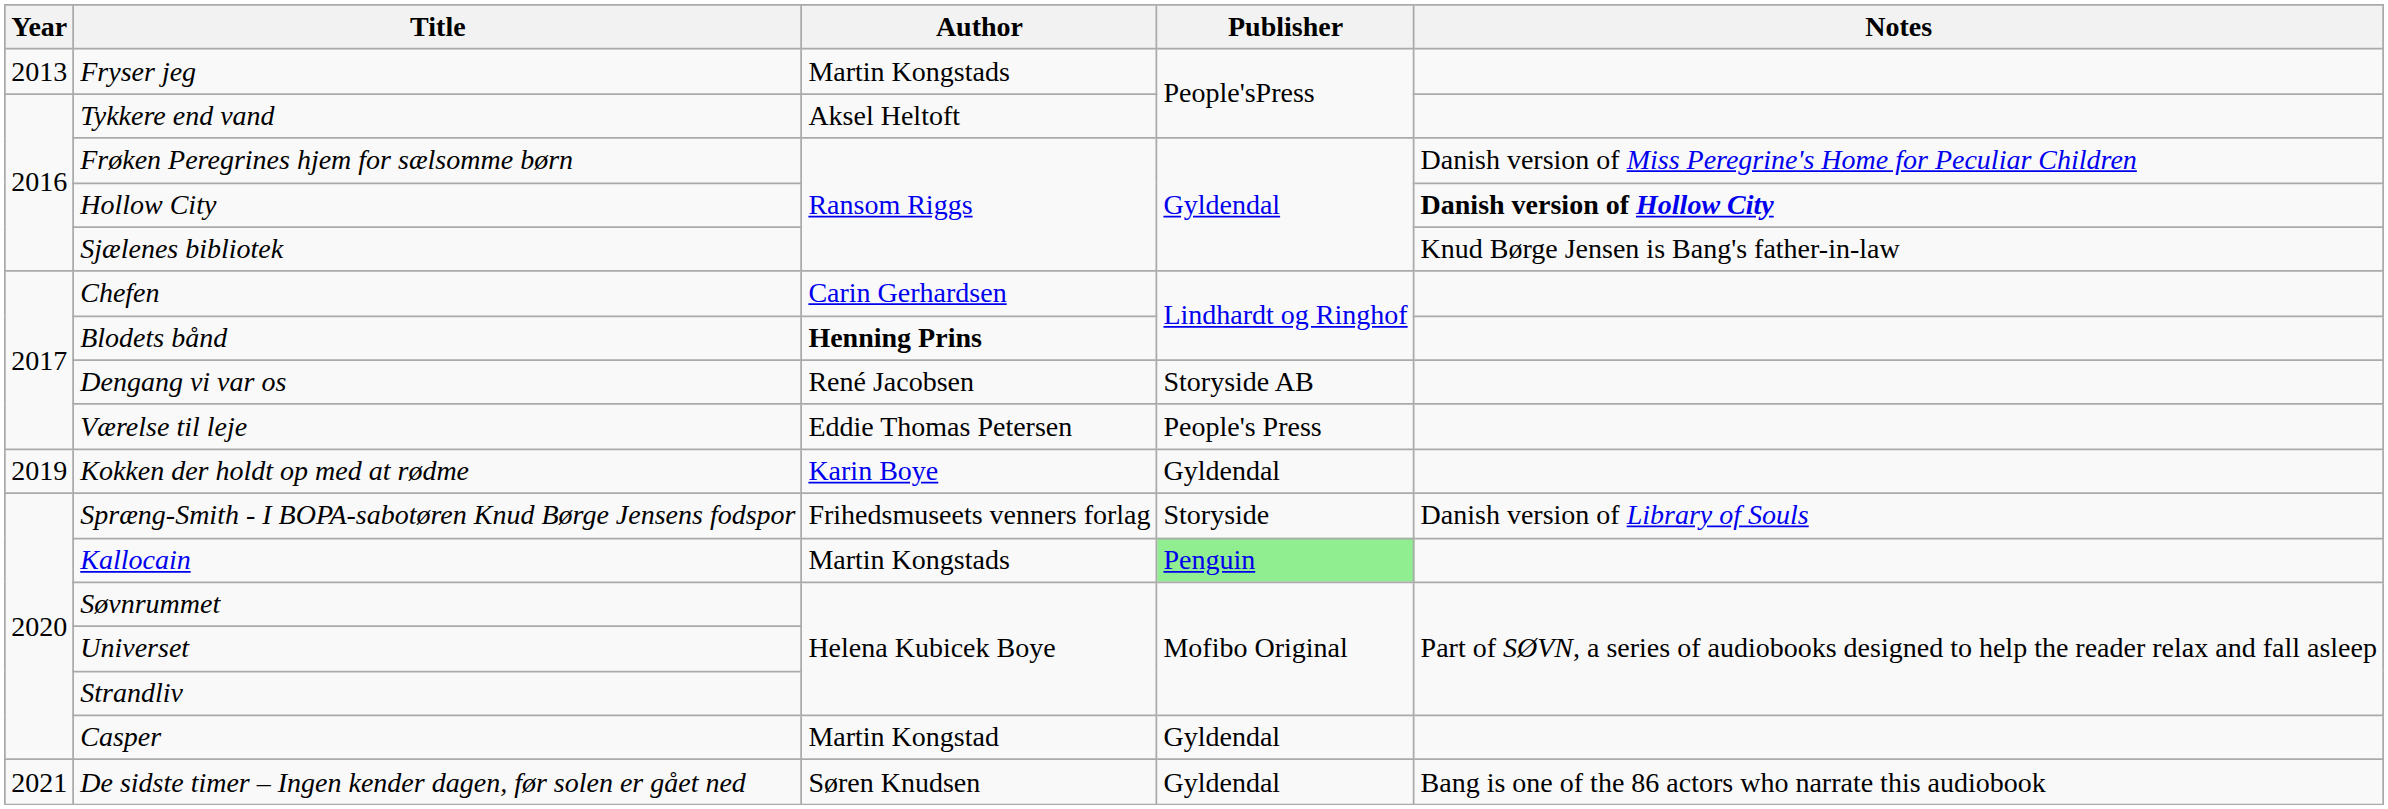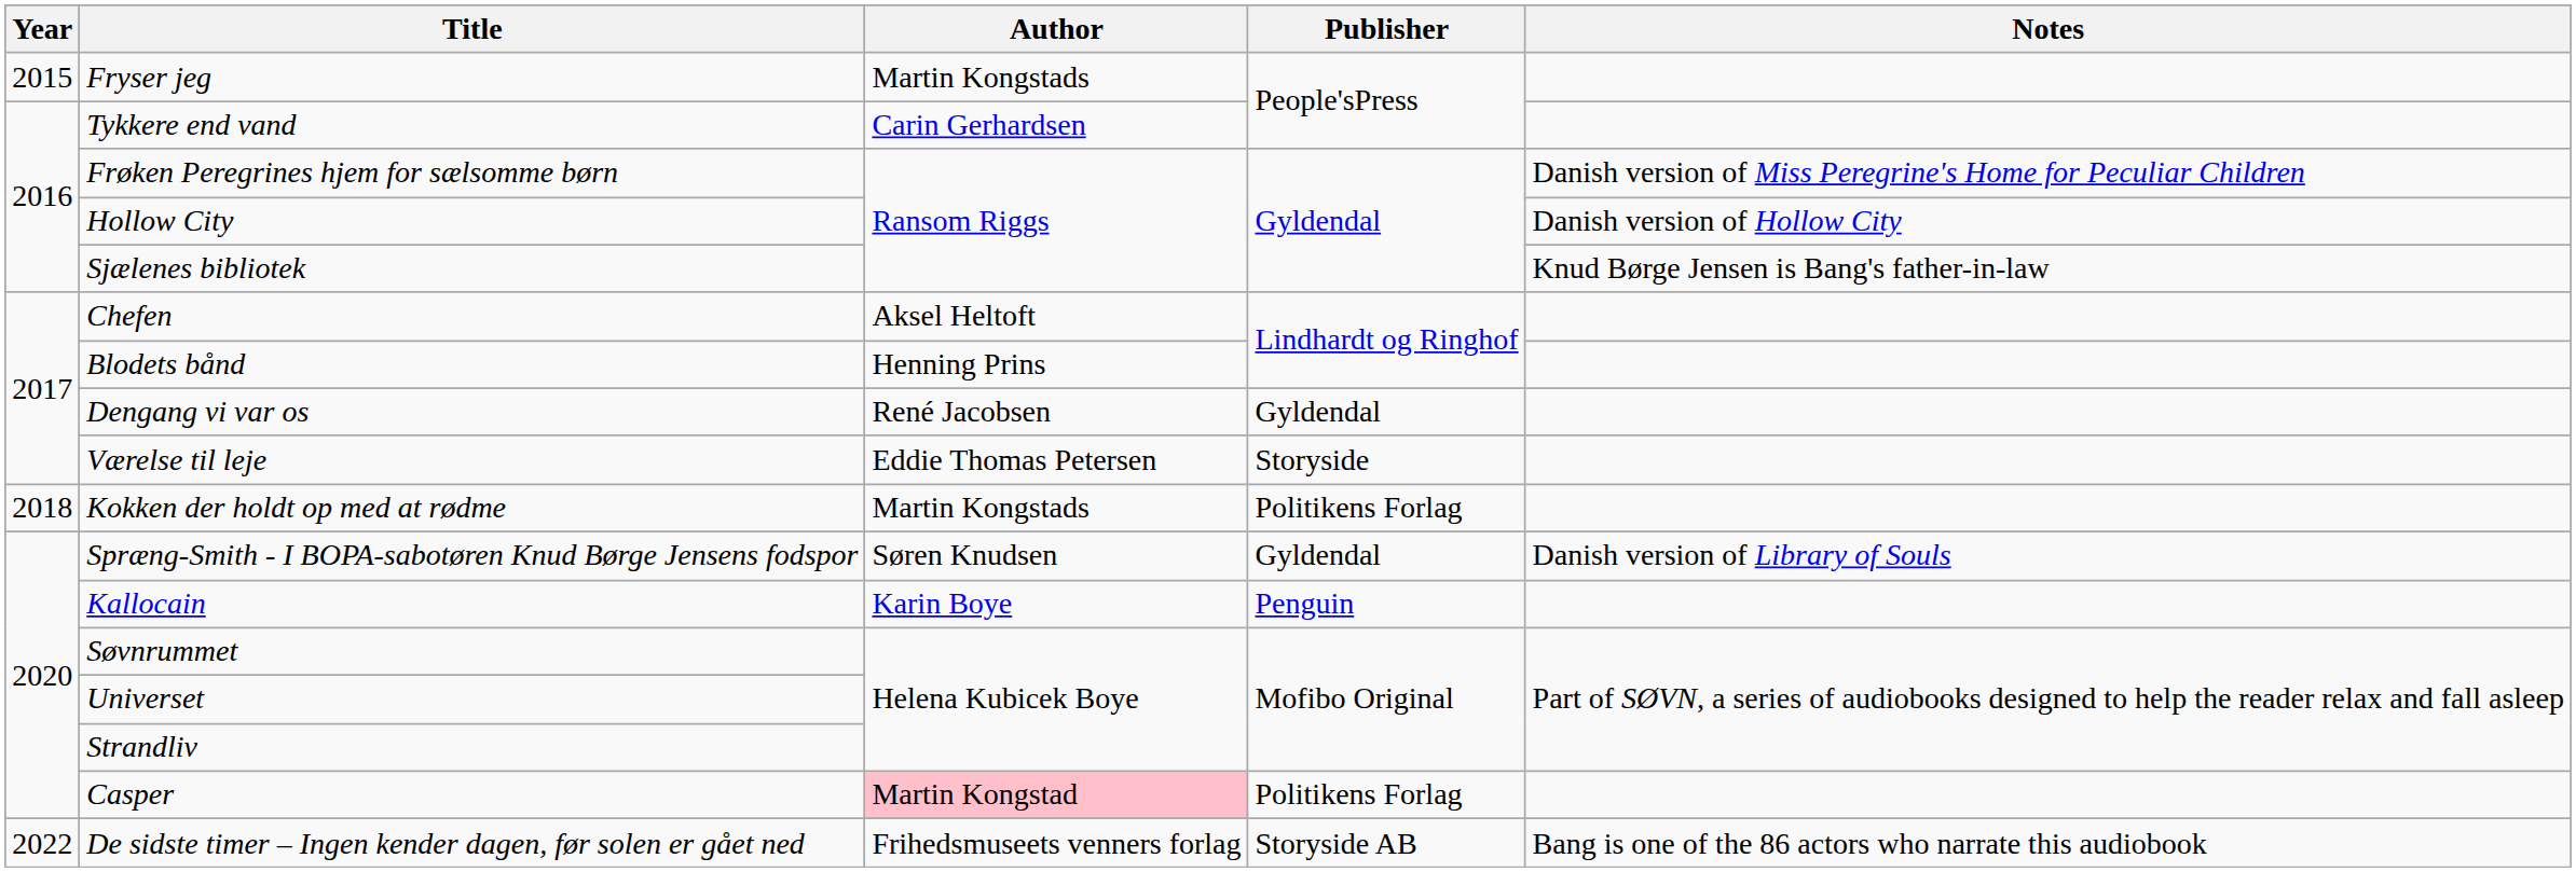 <table class="wikitable sortable">
 <tr>
 <th>Year</th>
 <th>Title</th>
 <th>Author</th>
 <th>Publisher</th>
 <th class="unsortable">Notes</th>
 </tr>
 <tr>
-<td>2013</td>
+<td>2015</td>
 <td><em>Fryser jeg</em></td>
 <td>Martin Kongstads</td>
 <td rowspan="2">People'sPress</td>
 <td></td>
 </tr>
 <tr>
 <td rowspan="4">2016</td>
 <td><em>Tykkere end vand</em></td>
-<td>Aksel Heltoft</td>
+<td><a href='#'>Carin Gerhardsen</a></td>
 <td></td>
 </tr>
 <tr>
 <td><em>Frøken Peregrines hjem for sælsomme børn</em></td>
 <td rowspan="3"><a href='#'>Ransom Riggs</a></td>
 <td rowspan="3"><a href='#'>Gyldendal</a></td>
 <td>Danish version of <em><a href='#'>Miss Peregrine's Home for Peculiar Children</a></em></td>
 </tr>
 <tr>
 <td><em>Hollow City</em></td>
-<td><strong>Danish version of <a href='#'><em>Hollow City</em></a></strong></td>
+<td>Danish version of <a href='#'><em>Hollow City</em></a></td>
 </tr>
 <tr>
 <td><em>Sjælenes bibliotek</em></td>
 <td>Knud Børge Jensen is Bang's father-in-law</td>
 </tr>
 <tr>
 <td rowspan="4">2017</td>
 <td><em>Chefen</em></td>
-<td><a href='#'>Carin Gerhardsen</a></td>
+<td>Aksel Heltoft</td>
 <td rowspan="2"><a href='#'>Lindhardt og Ringhof</a></td>
 <td></td>
 </tr>
 <tr>
 <td><em>Blodets bånd</em></td>
-<td><strong>Henning Prins</strong></td>
+<td>Henning Prins</td>
 <td></td>
 </tr>
 <tr>
 <td><em>Dengang vi var os</em></td>
 <td>René Jacobsen</td>
-<td>Storyside AB</td>
+<td>Gyldendal</td>
 <td></td>
 </tr>
 <tr>
 <td><em>Værelse til leje</em></td>
 <td>Eddie Thomas Petersen</td>
-<td>People's Press</td>
+<td>Storyside</td>
 <td></td>
 </tr>
 <tr>
-<td>2019</td>
+<td>2018</td>
 <td><em>Kokken der holdt op med at rødme</em></td>
-<td><a href='#'>Karin Boye</a></td>
-<td>Gyldendal</td>
+<td>Martin Kongstads</td>
+<td>Politikens Forlag</td>
 <td></td>
 </tr>
 <tr>
 <td rowspan="6">2020</td>
 <td><em>Spræng-Smith - I BOPA-sabotøren Knud Børge Jensens fodspor</em></td>
-<td>Frihedsmuseets venners forlag</td>
-<td>Storyside</td>
+<td>Søren Knudsen</td>
+<td>Gyldendal</td>
 <td>Danish version of <em><a href='#'>Library of Souls</a></em></td>
 </tr>
 <tr>
 <td><em><a href='#'>Kallocain</a></em></td>
-<td>Martin Kongstads</td>
-<td style="background: lightgreen;"><a href='#'>Penguin</a></td>
+<td><a href='#'>Karin Boye</a></td>
+<td><a href='#'>Penguin</a></td>
 <td></td>
 </tr>
 <tr>
 <td><em>Søvnrummet</em></td>
 <td rowspan="3">Helena Kubicek Boye</td>
 <td rowspan="3">Mofibo Original</td>
 <td rowspan="3">Part of <em>SØVN</em>, a series of audiobooks designed to help the reader relax and fall asleep</td>
 </tr>
 <tr>
 <td><em>Universet</em></td>
 </tr>
 <tr>
 <td><em>Strandliv</em></td>
 </tr>
 <tr>
 <td><em>Casper</em></td>
-<td>Martin Kongstad</td>
-<td>Gyldendal</td>
+<td style="background: pink;">Martin Kongstad</td>
+<td>Politikens Forlag</td>
 <td></td>
 </tr>
 <tr>
-<td>2021</td>
+<td>2022</td>
 <td><em>De sidste timer – Ingen kender dagen, før solen er gået ned</em></td>
-<td>Søren Knudsen</td>
-<td>Gyldendal</td>
+<td>Frihedsmuseets venners forlag</td>
+<td>Storyside AB</td>
 <td>Bang is one of the 86 actors who narrate this audiobook</td>
 </tr>
 </table>
